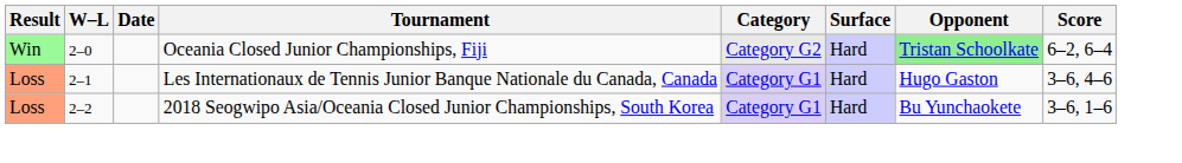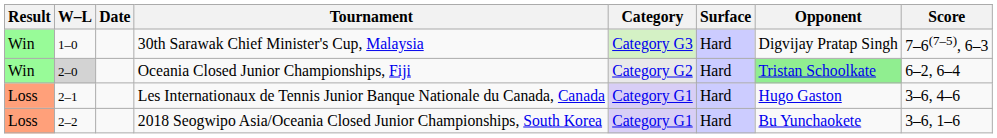 <table class="sortable wikitable">
 <tr>
 <th>Result</th>
 <th class="unsortable">W–L</th>
 <th>Date</th>
 <th>Tournament</th>
 <th>Category</th>
 <th>Surface</th>
 <th>Opponent</th>
 <th class="unsortable">Score</th>
 </tr>
 <tr>
 <td style="background:#98fb98">Win</td>
-<td><small>2–0</small></td>
+<td><small>1–0</small></td>
+<td></td>
+<td>30th Sarawak Chief Minister's Cup, <a href='#'>Malaysia</a></td>
+<td style="background:#D4F1C5"><a href='#'>Category G3</a></td>
+<td style="background:#CCCCFF">Hard</td>
+<td> Digvijay Pratap Singh</td>
+<td>7–6<sup>(7–5)</sup>, 6–3</td>
+</tr>
+<tr>
+<td style="background:#98fb98">Win</td>
+<td style="background: lightgrey;"><small>2–0</small></td>
 <td></td>
 <td>Oceania Closed Junior Championships, <a href='#'>Fiji</a></td>
 <td style="background:#e9e9e9"><a href='#'>Category G2</a></td>
 <td style="background:#CCCCFF">Hard</td>
 <td style="background: lightgreen;"> <a href='#'>Tristan Schoolkate</a></td>
 <td>6–2, 6–4</td>
 </tr>
 <tr>
 <td style="background:#FFA07A">Loss</td>
 <td><small>2–1</small></td>
 <td></td>
 <td>Les Internationaux de Tennis Junior Banque Nationale du Canada, <a href='#'>Canada</a></td>
 <td style="background:#d8cef6"><a href='#'>Category G1</a></td>
 <td style="background:#CCCCFF">Hard</td>
 <td> <a href='#'>Hugo Gaston</a></td>
 <td>3–6, 4–6</td>
 </tr>
 <tr>
 <td style="background:#FFA07A">Loss</td>
 <td><small>2–2</small></td>
 <td></td>
 <td>2018 Seogwipo Asia/Oceania Closed Junior Championships, <a href='#'>South Korea</a></td>
 <td style="background:#d8cef6"><a href='#'>Category G1</a></td>
 <td style="background:#CCCCFF">Hard</td>
 <td> <a href='#'>Bu Yunchaokete</a></td>
 <td>3–6, 1–6</td>
 </tr>
 </table>
